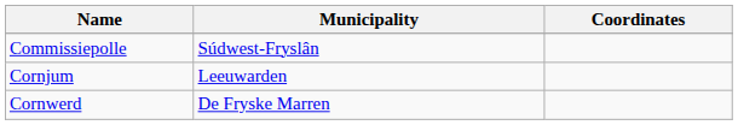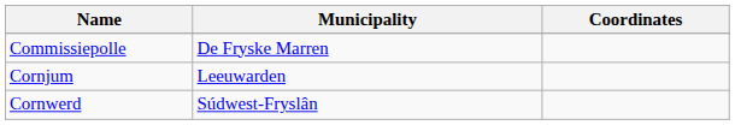 <table class="wikitable sortable">
 <tr>
 <th style="width:10em">Name</th>
 <th style="width:19em">Municipality</th>
 <th style="width:10em" style="text-align:center">Coordinates</th>
 </tr>
 <tr>
 </tr>
 <tr>
 <td><a href='#'>Commissiepolle</a></td>
-<td><a href='#'>Súdwest-Fryslân</a></td>
+<td><a href='#'>De Fryske Marren</a></td>
 <td></td>
 </tr>
 <tr>
 <td><a href='#'>Cornjum</a></td>
 <td><a href='#'>Leeuwarden</a></td>
 <td></td>
 </tr>
 <tr>
 <td><a href='#'>Cornwerd</a></td>
-<td><a href='#'>De Fryske Marren</a></td>
+<td><a href='#'>Súdwest-Fryslân</a></td>
 <td></td>
 </tr>
 </table>
